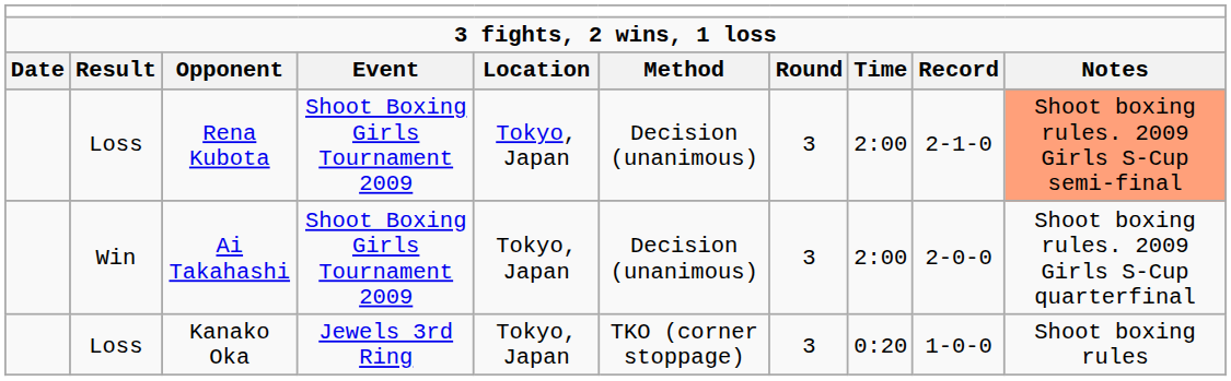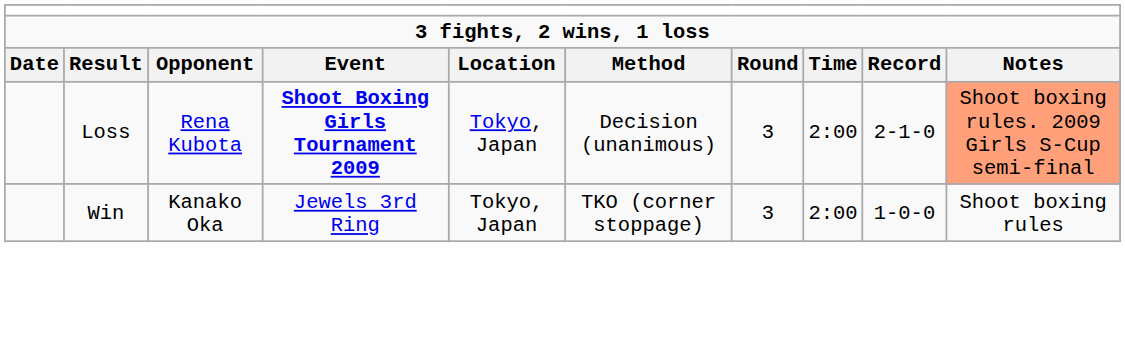 <table class="wikitable collapsible" style="font-size:88%; width:100%; text-align:center;">
 <tr>
 <th colspan=10 style="background:#fff"></th>
 </tr>
 <tr>
 <td colspan=10><strong>3 fights, 2 wins, 1 loss</strong></td>
 </tr>
 <tr>
 <th>Date</th>
 <th>Result</th>
 <th>Opponent</th>
 <th>Event</th>
 <th>Location</th>
 <th>Method</th>
 <th>Round</th>
 <th>Time</th>
 <th>Record</th>
 <th>Notes</th>
 </tr>
 <tr>
 <td></td>
 <td>Loss</td>
 <td><a href='#'>Rena Kubota</a></td>
-<td><a href='#'>Shoot Boxing Girls Tournament 2009</a></td>
+<td><strong><a href='#'>Shoot Boxing Girls Tournament 2009</a></strong></td>
 <td><a href='#'>Tokyo</a>, Japan</td>
 <td>Decision (unanimous)</td>
 <td>3</td>
 <td>2:00</td>
 <td>2-1-0</td>
 <td style="background: lightsalmon;">Shoot boxing rules. 2009 Girls S-Cup semi-final</td>
 </tr>
 <tr>
 <td></td>
 <td>Win</td>
-<td><a href='#'>Ai Takahashi</a></td>
-<td><a href='#'>Shoot Boxing Girls Tournament 2009</a></td>
-<td>Tokyo, Japan</td>
-<td>Decision (unanimous)</td>
-<td>3</td>
-<td>2:00</td>
-<td>2-0-0</td>
-<td>Shoot boxing rules. 2009 Girls S-Cup quarterfinal</td>
-</tr>
-<tr>
-<td></td>
-<td>Loss</td>
 <td>Kanako Oka</td>
 <td><a href='#'>Jewels 3rd Ring</a></td>
 <td>Tokyo, Japan</td>
 <td>TKO (corner stoppage)</td>
 <td>3</td>
-<td>0:20</td>
+<td>2:00</td>
 <td>1-0-0</td>
 <td>Shoot boxing rules</td>
 </tr>
 </table>
